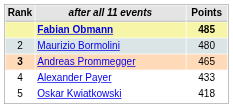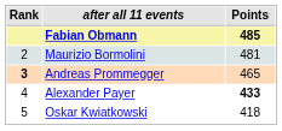 <table cellspacing="1" cellpadding="3" style="border:1px solid #AAAAAA;font-size:86%">
 <tr style="background-color: #E4E4E4;">
 <th style="border-bottom:1px solid #AAAAAA; width: 10px;">Rank</th>
 <th style="border-bottom:1px solid #AAAAAA; width: 200px;"><em>after all 11 events</em></th>
 <th style="border-bottom:1px solid #AAAAAA; width: 50px;">Points</th>
 </tr>
 <tr style="background:#f7f6a8;">
 <td align=center></td>
 <td><strong> <a href='#'>Fabian Obmann</a></strong></td>
 <td align=center><strong>485</strong></td>
 </tr>
 <tr style="background:#dce5e5;">
 <td align=center>2</td>
 <td> <a href='#'>Maurizio Bormolini</a></td>
-<td align=center>480</td>
+<td align=center>481</td>
 </tr>
 <tr style="background:#ffdab9;">
 <td align=center><strong>3</strong></td>
 <td> <a href='#'>Andreas Prommegger</a></td>
 <td align=center>465</td>
 </tr>
 <tr>
 <td align=center>4</td>
 <td> <a href='#'>Alexander Payer</a></td>
-<td align=center>433</td>
+<td align=center><strong>433</strong></td>
 </tr>
 <tr>
 <td align=center>5</td>
 <td> <a href='#'>Oskar Kwiatkowski</a></td>
 <td align=center>418</td>
 </tr>
 <tr>
 </tr>
 </table>
